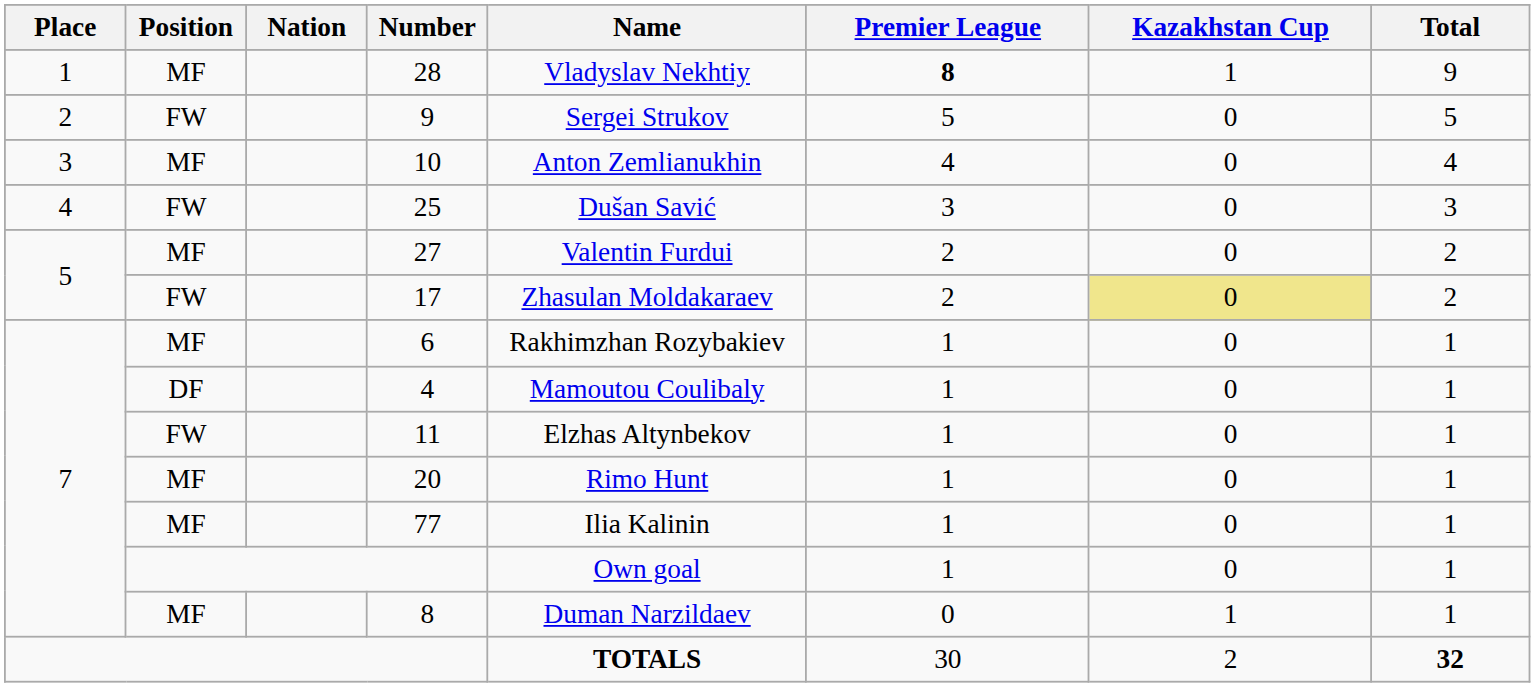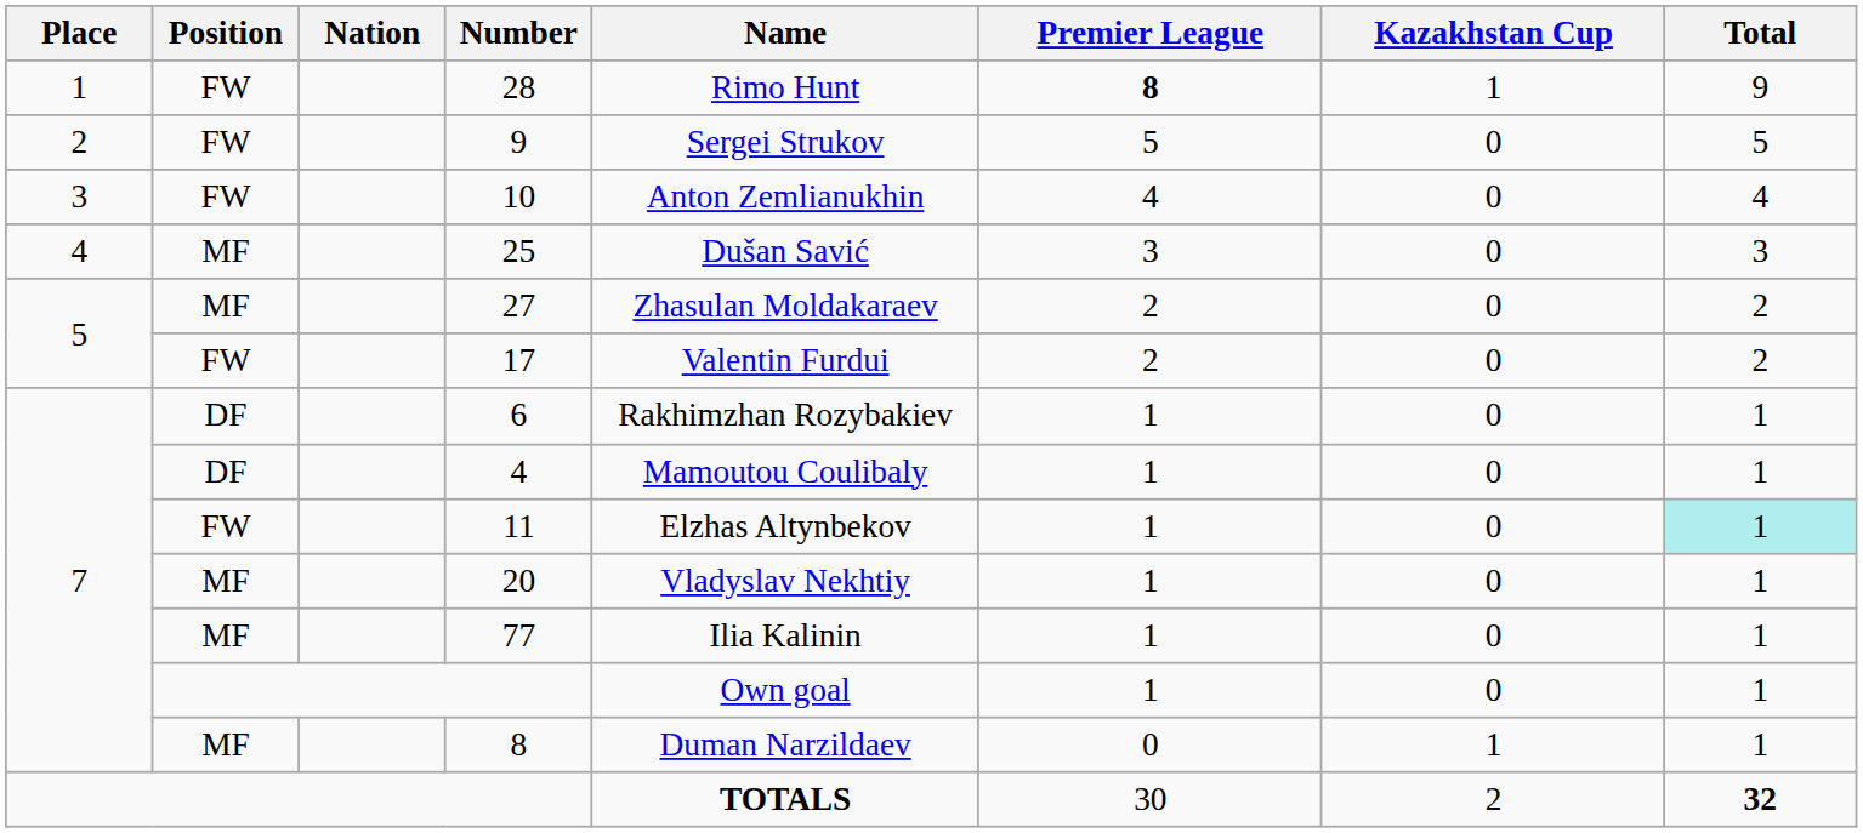 <table class="wikitable" style="font-size: 95%; text-align: center;">
 <tr>
 <th width=60>Place</th>
 <th width=60>Position</th>
 <th width=60>Nation</th>
 <th width=60>Number</th>
 <th width=170>Name</th>
 <th width=150><a href='#'>Premier League</a></th>
 <th width=150><a href='#'>Kazakhstan Cup</a></th>
 <th width=80><strong>Total</strong></th>
 </tr>
 <tr>
 <td>1</td>
-<td>MF</td>
+<td>FW</td>
 <td></td>
 <td>28</td>
-<td><a href='#'>Vladyslav Nekhtiy</a></td>
+<td><a href='#'>Rimo Hunt</a></td>
 <td><strong>8</strong></td>
 <td>1</td>
 <td>9</td>
 </tr>
 <tr>
 <td>2</td>
 <td>FW</td>
 <td></td>
 <td>9</td>
 <td><a href='#'>Sergei Strukov</a></td>
 <td>5</td>
 <td>0</td>
 <td>5</td>
 </tr>
 <tr>
 <td>3</td>
-<td>MF</td>
+<td>FW</td>
 <td></td>
 <td>10</td>
 <td><a href='#'>Anton Zemlianukhin</a></td>
 <td>4</td>
 <td>0</td>
 <td>4</td>
 </tr>
 <tr>
 <td>4</td>
-<td>FW</td>
+<td>MF</td>
 <td></td>
 <td>25</td>
 <td><a href='#'>Dušan Savić</a></td>
 <td>3</td>
 <td>0</td>
 <td>3</td>
 </tr>
 <tr>
 <td rowspan="2">5</td>
 <td>MF</td>
 <td></td>
 <td>27</td>
-<td><a href='#'>Valentin Furdui</a></td>
+<td><a href='#'>Zhasulan Moldakaraev</a></td>
 <td>2</td>
 <td>0</td>
 <td>2</td>
 </tr>
 <tr>
 <td>FW</td>
 <td></td>
 <td>17</td>
-<td><a href='#'>Zhasulan Moldakaraev</a></td>
+<td><a href='#'>Valentin Furdui</a></td>
 <td>2</td>
-<td style="background: khaki;">0</td>
+<td>0</td>
 <td>2</td>
 </tr>
 <tr>
 <td rowspan="7">7</td>
-<td>MF</td>
+<td>DF</td>
 <td></td>
 <td>6</td>
 <td>Rakhimzhan Rozybakiev</td>
 <td>1</td>
 <td>0</td>
 <td>1</td>
 </tr>
 <tr>
 <td>DF</td>
 <td></td>
 <td>4</td>
 <td><a href='#'>Mamoutou Coulibaly</a></td>
 <td>1</td>
 <td>0</td>
 <td>1</td>
 </tr>
 <tr>
 <td>FW</td>
 <td></td>
 <td>11</td>
 <td>Elzhas Altynbekov</td>
 <td>1</td>
 <td>0</td>
-<td>1</td>
+<td style="background: paleturquoise;">1</td>
 </tr>
 <tr>
 <td>MF</td>
 <td></td>
 <td>20</td>
-<td><a href='#'>Rimo Hunt</a></td>
+<td><a href='#'>Vladyslav Nekhtiy</a></td>
 <td>1</td>
 <td>0</td>
 <td>1</td>
 </tr>
 <tr>
 <td>MF</td>
 <td></td>
 <td>77</td>
 <td>Ilia Kalinin</td>
 <td>1</td>
 <td>0</td>
 <td>1</td>
 </tr>
 <tr>
 <td colspan="3"></td>
 <td><a href='#'>Own goal</a></td>
 <td>1</td>
 <td>0</td>
 <td>1</td>
 </tr>
 <tr>
 <td>MF</td>
 <td></td>
 <td>8</td>
 <td><a href='#'>Duman Narzildaev</a></td>
 <td>0</td>
 <td>1</td>
 <td>1</td>
 </tr>
 <tr>
 <td colspan="4"></td>
 <td><strong>TOTALS</strong></td>
 <td>30</td>
 <td>2</td>
 <td><strong>32</strong></td>
 </tr>
 </table>
